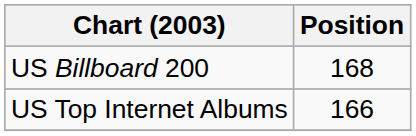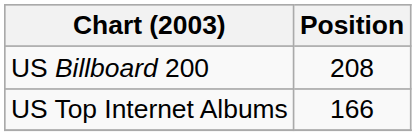 <table class=wikitable>
 <tr>
 <th>Chart (2003)</th>
 <th>Position</th>
 </tr>
 <tr>
 <td>US <em>Billboard</em> 200</td>
-<td align="center">168</td>
+<td align="center">208</td>
 </tr>
 <tr | 2003>
 <td>US Top Internet Albums</td>
 <td align="center">166</td>
 </tr>
 <tr>
 </tr>
 </table>
